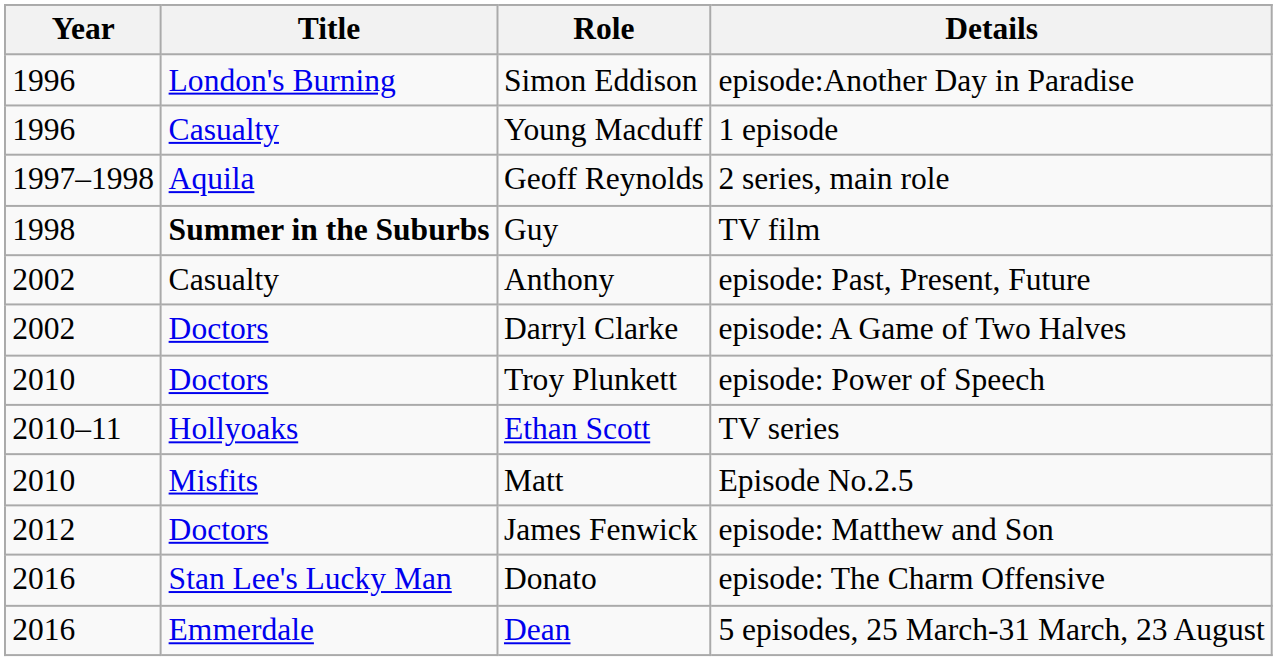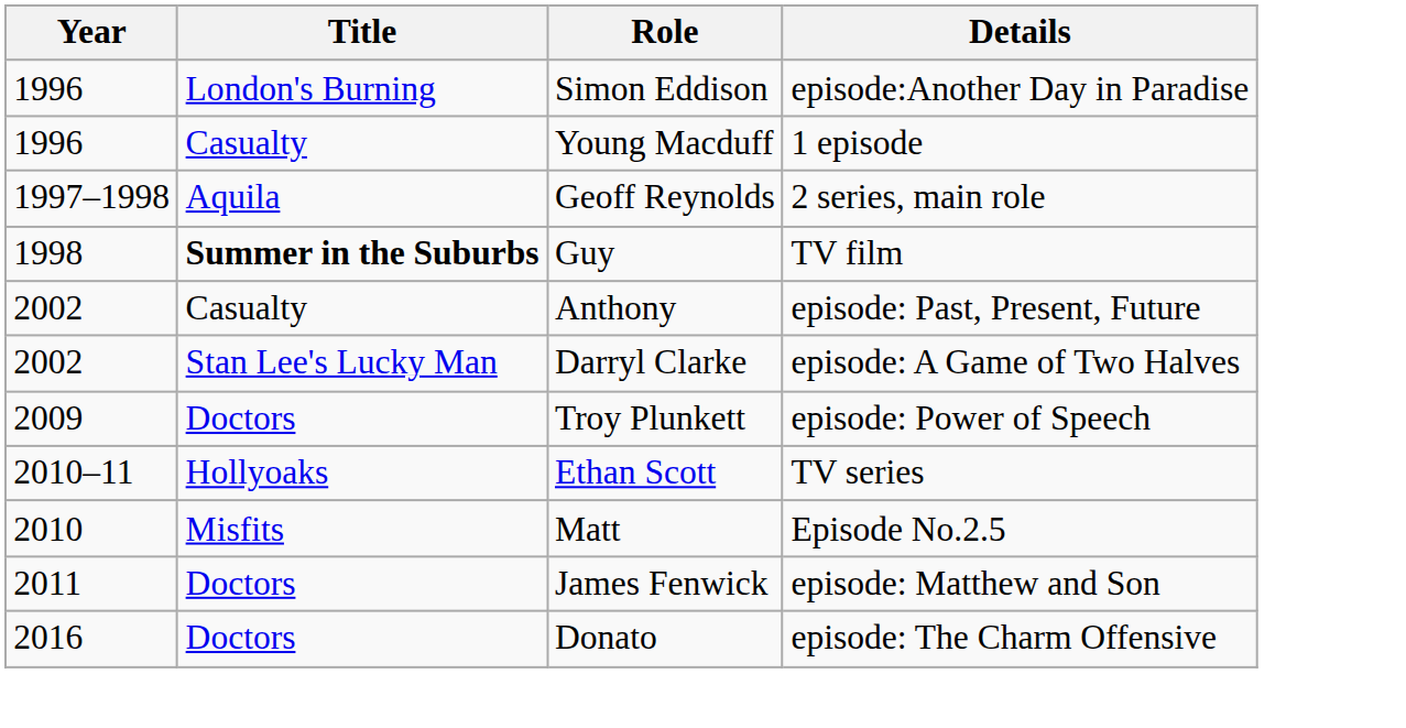 <table class="wikitable">
 <tr>
 <th>Year</th>
 <th>Title</th>
 <th>Role</th>
 <th>Details</th>
 </tr>
 <tr>
 <td>1996</td>
 <td><a href='#'>London's Burning</a></td>
 <td>Simon Eddison</td>
 <td>episode:Another Day in Paradise</td>
 </tr>
 <tr>
 <td>1996</td>
 <td><a href='#'>Casualty</a></td>
 <td>Young Macduff</td>
 <td>1 episode</td>
 </tr>
 <tr>
 <td>1997–1998</td>
 <td><a href='#'>Aquila</a></td>
 <td>Geoff Reynolds</td>
 <td>2 series, main role</td>
 </tr>
 <tr>
 <td>1998</td>
 <td><strong>Summer in the Suburbs</strong></td>
 <td>Guy</td>
 <td>TV film</td>
 </tr>
 <tr>
 <td>2002</td>
 <td>Casualty</td>
 <td>Anthony</td>
 <td>episode: Past, Present, Future</td>
 </tr>
 <tr>
 <td>2002</td>
-<td><a href='#'>Doctors</a></td>
+<td><a href='#'>Stan Lee's Lucky Man</a></td>
 <td>Darryl Clarke</td>
 <td>episode: A Game of Two Halves</td>
 </tr>
 <tr>
-<td>2010</td>
+<td>2009</td>
 <td><a href='#'>Doctors</a></td>
 <td>Troy Plunkett</td>
 <td>episode: Power of Speech</td>
 </tr>
 <tr>
 <td>2010–11</td>
 <td><a href='#'>Hollyoaks</a></td>
 <td><a href='#'>Ethan Scott</a></td>
 <td>TV series</td>
 </tr>
 <tr>
 <td>2010</td>
 <td><a href='#'>Misfits</a></td>
 <td>Matt</td>
 <td>Episode No.2.5</td>
 </tr>
 <tr>
-<td>2012</td>
+<td>2011</td>
 <td><a href='#'>Doctors</a></td>
 <td>James Fenwick</td>
 <td>episode: Matthew and Son</td>
 </tr>
 <tr>
 <td>2016</td>
-<td><a href='#'>Stan Lee's Lucky Man</a></td>
+<td><a href='#'>Doctors</a></td>
 <td>Donato</td>
 <td>episode: The Charm Offensive</td>
 </tr>
-<tr>
-<td>2016</td>
-<td><a href='#'>Emmerdale</a></td>
-<td><a href='#'>Dean</a></td>
-<td>5 episodes, 25 March-31 March, 23 August</td>
-</tr>
 </table>
